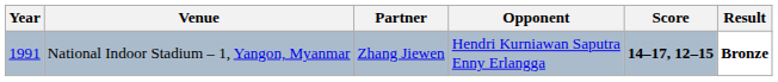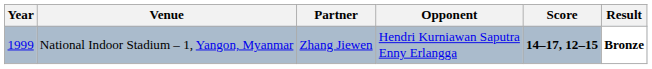 <table class="sortable wikitable" style="font-size: 90%;">
 <tr>
 <th>Year</th>
 <th>Venue</th>
 <th>Partner</th>
 <th>Opponent</th>
 <th>Score</th>
 <th>Result</th>
 </tr>
 <tr style="background:#AABBCC">
-<td align="center"><a href='#'>1991</a></td>
+<td align="center"><a href='#'>1999</a></td>
 <td align="left">National Indoor Stadium – 1, <a href='#'>Yangon, Myanmar</a></td>
 <td align="left"> <a href='#'>Zhang Jiewen</a></td>
 <td align="left"> <a href='#'>Hendri Kurniawan Saputra</a> <br>  <a href='#'>Enny Erlangga</a></td>
 <td align="left"><strong>14–17, 12–15</strong></td>
 <td style="text-align:left; background:white"> <strong>Bronze</strong></td>
 </tr>
 </table>
